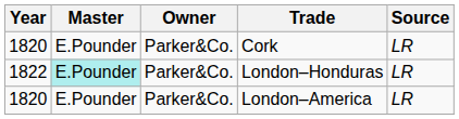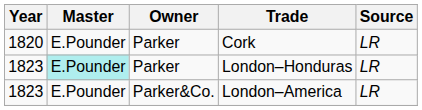 <table class=" wikitable">
 <tr>
 <th>Year</th>
 <th>Master</th>
 <th>Owner</th>
 <th>Trade</th>
 <th>Source</th>
 </tr>
 <tr>
 <td>1820</td>
 <td>E.Pounder</td>
-<td>Parker&Co.</td>
+<td>Parker</td>
 <td>Cork</td>
 <td><em>LR</em></td>
 </tr>
 <tr>
-<td>1822</td>
+<td>1823</td>
 <td style="background: paleturquoise;">E.Pounder</td>
-<td>Parker&Co.</td>
+<td>Parker</td>
 <td>London–Honduras</td>
 <td><em>LR</em></td>
 </tr>
 <tr>
-<td>1820</td>
+<td>1823</td>
 <td>E.Pounder</td>
 <td>Parker&Co.</td>
 <td>London–America</td>
 <td><em>LR</em></td>
 </tr>
 <tr>
 </tr>
 </table>
